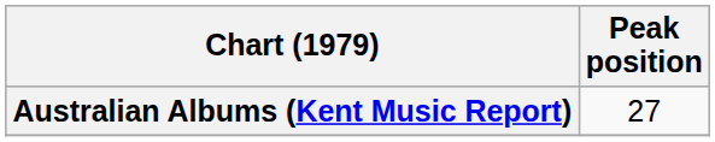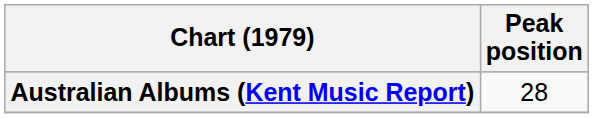 <table class="wikitable sortable plainrowheaders">
 <tr>
 <th>Chart (1979)</th>
 <th>Peak<br>position</th>
 </tr>
 <tr>
 <th scope="row">Australian Albums (<a href='#'>Kent Music Report</a>)</th>
-<td align="center">27</td>
+<td align="center">28</td>
 </tr>
 <tr>
 </tr>
 <tr>
 </tr>
 <tr>
 </tr>
 <tr>
 </tr>
 </table>
